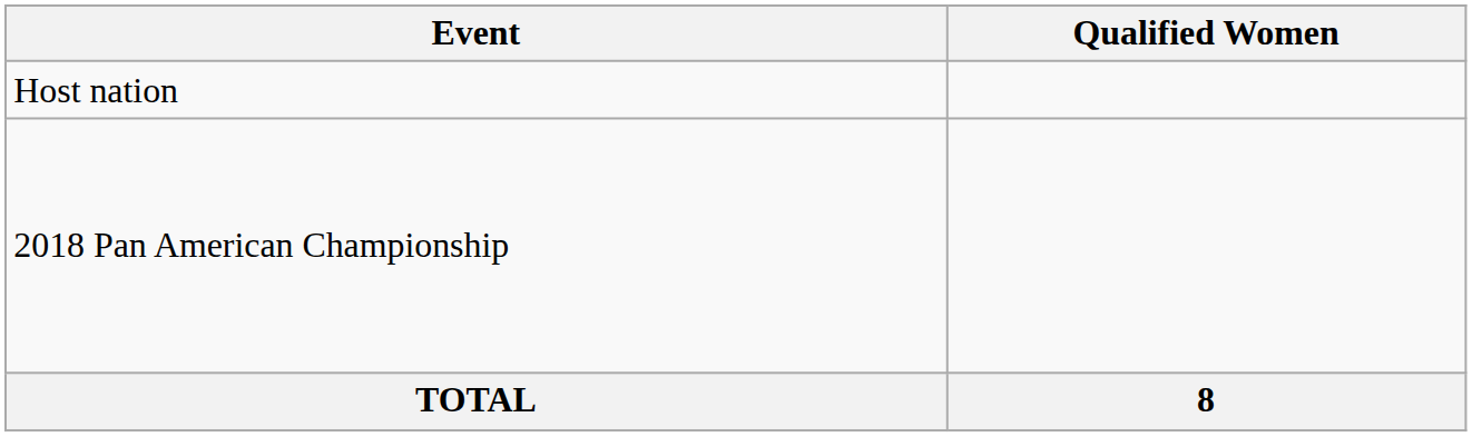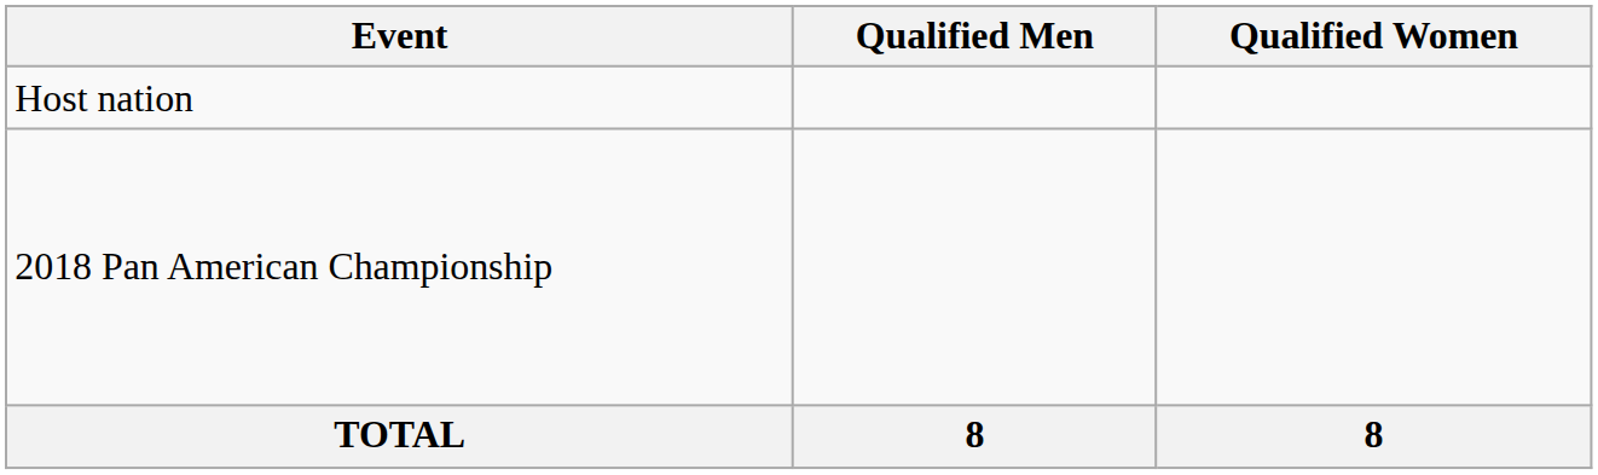 <table class="wikitable" width=660>
 <tr>
 <th>Event</th>
+<th>Qualified Men</th>
 <th>Qualified Women</th>
 </tr>
 <tr>
 <td>Host nation</td>
 <td></td>
+<td></td>
 </tr>
 <tr>
 <td>2018 Pan American Championship</td>
+<td><br><br><br><br><br><br></td>
 <td><br><br><br><br><br><br></td>
 </tr>
 <tr>
 <th>TOTAL</th>
 <th>8</th>
+<th>8</th>
 </tr>
 </table>
